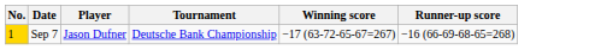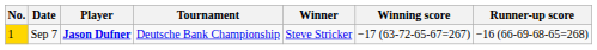 <table class="wikitable" style="font-size:95%;">
 <tr>
 <th>No.</th>
 <th>Date</th>
 <th>Player</th>
 <th>Tournament</th>
+<th>Winner</th>
 <th>Winning score</th>
 <th>Runner-up score</th>
 </tr>
 <tr>
 <td style="background: gold;">1</td>
 <td>Sep 7</td>
-<td> <a href='#'>Jason Dufner</a></td>
+<td><strong> <a href='#'>Jason Dufner</a></strong></td>
 <td><a href='#'>Deutsche Bank Championship</a></td>
+<td> <a href='#'>Steve Stricker</a></td>
 <td>−17 (63-72-65-67=267)</td>
 <td>−16 (66-69-68-65=268)</td>
 </tr>
 </table>
